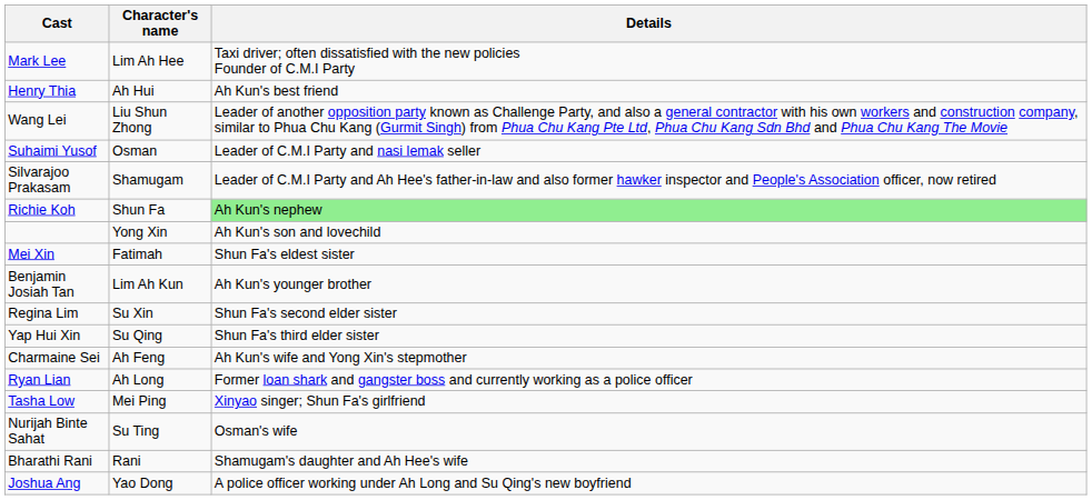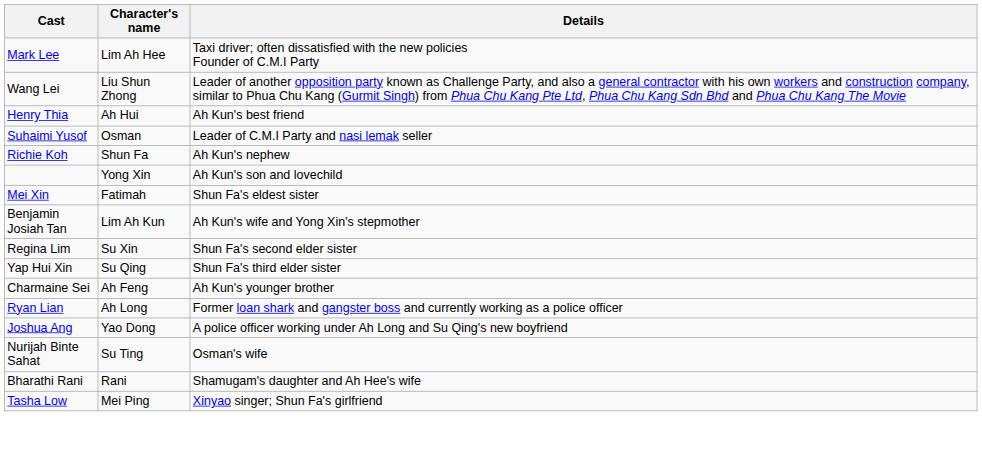 <table class="wikitable">
 <tr>
 <th>Cast</th>
 <th>Character's name</th>
 <th>Details</th>
 </tr>
 <tr>
 <td><a href='#'>Mark Lee</a></td>
 <td>Lim Ah Hee</td>
 <td>Taxi driver; often dissatisfied with the new policies<br>Founder of C.M.I Party</td>
 </tr>
 <tr>
+<td>Wang Lei</td>
+<td>Liu Shun Zhong</td>
+<td>Leader of another <a href='#'>opposition party</a> known as Challenge Party, and also a <a href='#'>general contractor</a> with his own <a href='#'>workers</a> and <a href='#'>construction</a> <a href='#'>company</a>, similar to Phua Chu Kang (<a href='#'>Gurmit Singh</a>) from <em><a href='#'>Phua Chu Kang Pte Ltd</a></em>, <em><a href='#'>Phua Chu Kang Sdn Bhd</a></em> and <em><a href='#'>Phua Chu Kang The Movie</a></em></td>
+</tr>
+<tr>
 <td><a href='#'>Henry Thia</a></td>
 <td>Ah Hui</td>
 <td>Ah Kun's best friend</td>
-</tr>
-<tr>
-<td>Wang Lei</td>
-<td>Liu Shun Zhong</td>
-<td>Leader of another <a href='#'>opposition party</a> known as Challenge Party, and also a <a href='#'>general contractor</a> with his own <a href='#'>workers</a> and <a href='#'>construction</a> <a href='#'>company</a>, similar to Phua Chu Kang (<a href='#'>Gurmit Singh</a>) from <em><a href='#'>Phua Chu Kang Pte Ltd</a></em>, <em><a href='#'>Phua Chu Kang Sdn Bhd</a></em> and <em><a href='#'>Phua Chu Kang The Movie</a></em></td>
 </tr>
 <tr>
 <td><a href='#'>Suhaimi Yusof</a></td>
 <td>Osman</td>
 <td>Leader of C.M.I Party and <a href='#'>nasi lemak</a> seller</td>
 </tr>
 <tr>
-<td>Silvarajoo Prakasam</td>
-<td>Shamugam</td>
-<td>Leader of C.M.I Party and Ah Hee's father-in-law and also former <a href='#'>hawker</a> inspector and <a href='#'>People's Association</a> officer, now retired</td>
-</tr>
-<tr>
 <td><a href='#'>Richie Koh</a></td>
 <td>Shun Fa</td>
-<td style="background: lightgreen;">Ah Kun's nephew</td>
+<td>Ah Kun's nephew</td>
 </tr>
 <tr>
 <td></td>
 <td>Yong Xin</td>
 <td>Ah Kun's son and lovechild</td>
 </tr>
 <tr>
 <td><a href='#'>Mei Xin</a></td>
 <td>Fatimah</td>
 <td>Shun Fa's eldest sister</td>
 </tr>
 <tr>
 <td>Benjamin Josiah Tan</td>
 <td>Lim Ah Kun</td>
-<td>Ah Kun's younger brother</td>
+<td>Ah Kun's wife and Yong Xin's stepmother</td>
 </tr>
 <tr>
 <td>Regina Lim</td>
 <td>Su Xin</td>
 <td>Shun Fa's second elder sister</td>
 </tr>
 <tr>
 <td>Yap Hui Xin</td>
 <td>Su Qing</td>
 <td>Shun Fa's third elder sister</td>
 </tr>
 <tr>
 <td>Charmaine Sei</td>
 <td>Ah Feng</td>
-<td>Ah Kun's wife and Yong Xin's stepmother</td>
+<td>Ah Kun's younger brother</td>
 </tr>
 <tr>
 <td><a href='#'>Ryan Lian</a></td>
 <td>Ah Long</td>
 <td>Former <a href='#'>loan shark</a> and <a href='#'>gangster boss</a> and currently working as a police officer</td>
 </tr>
 <tr>
-<td><a href='#'>Tasha Low</a></td>
-<td>Mei Ping</td>
-<td><a href='#'>Xinyao</a> singer; Shun Fa's girlfriend</td>
+<td><a href='#'>Joshua Ang</a></td>
+<td>Yao Dong</td>
+<td>A police officer working under Ah Long and Su Qing's new boyfriend</td>
 </tr>
 <tr>
 <td>Nurijah Binte Sahat</td>
 <td>Su Ting</td>
 <td>Osman's wife</td>
 </tr>
 <tr>
 <td>Bharathi Rani</td>
 <td>Rani</td>
 <td>Shamugam's daughter and Ah Hee's wife</td>
 </tr>
 <tr>
-<td><a href='#'>Joshua Ang</a></td>
-<td>Yao Dong</td>
-<td>A police officer working under Ah Long and Su Qing's new boyfriend</td>
+<td><a href='#'>Tasha Low</a></td>
+<td>Mei Ping</td>
+<td><a href='#'>Xinyao</a> singer; Shun Fa's girlfriend</td>
 </tr>
 </table>
